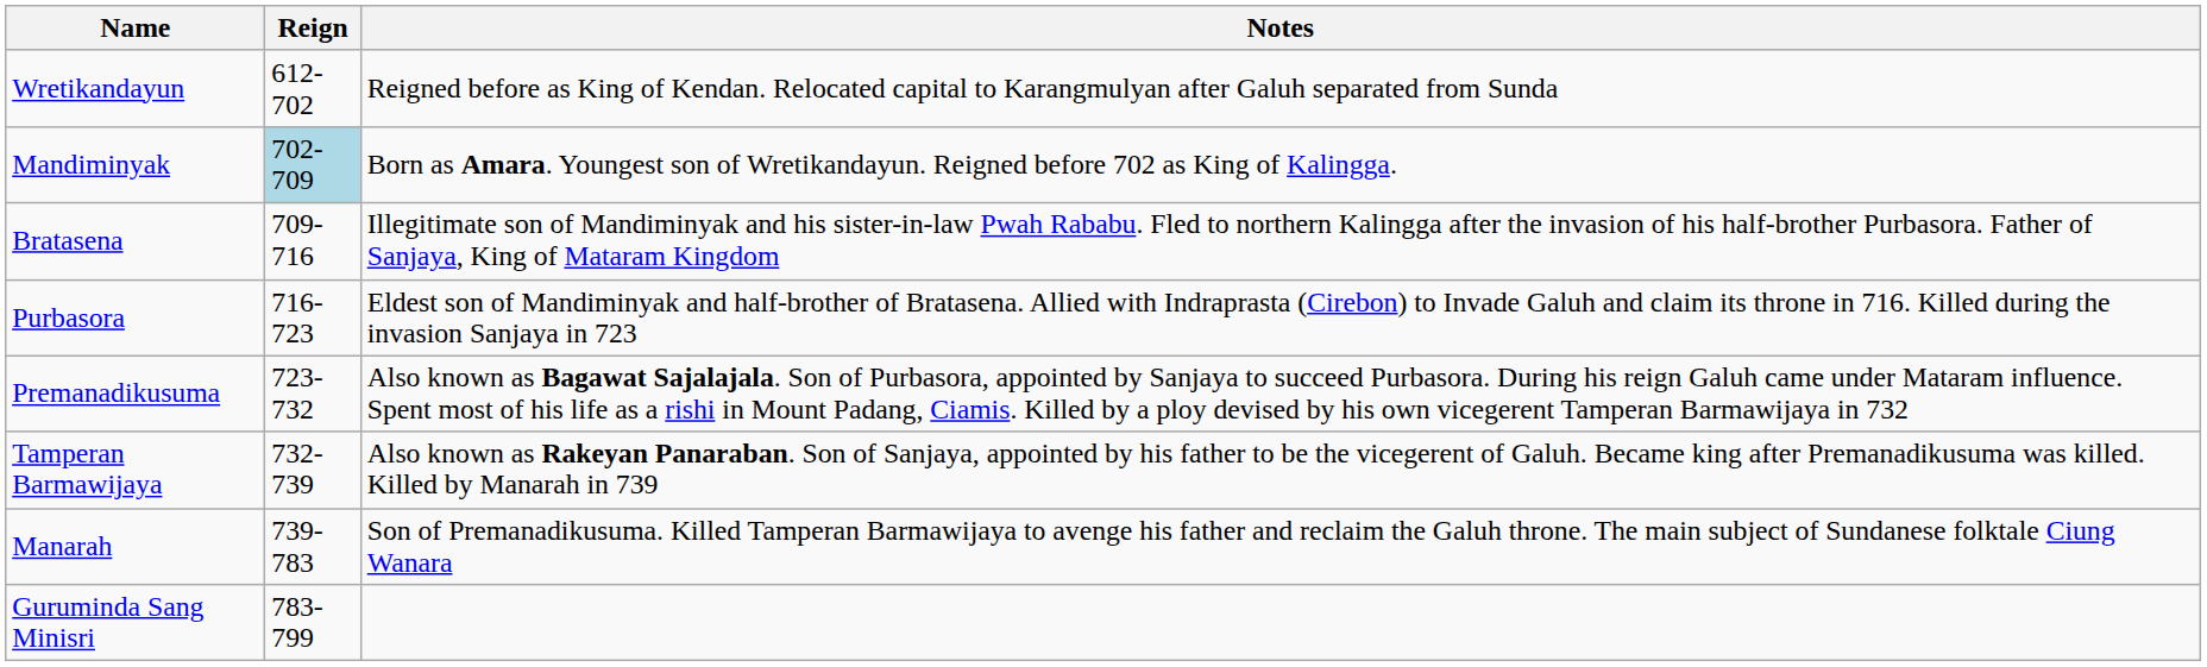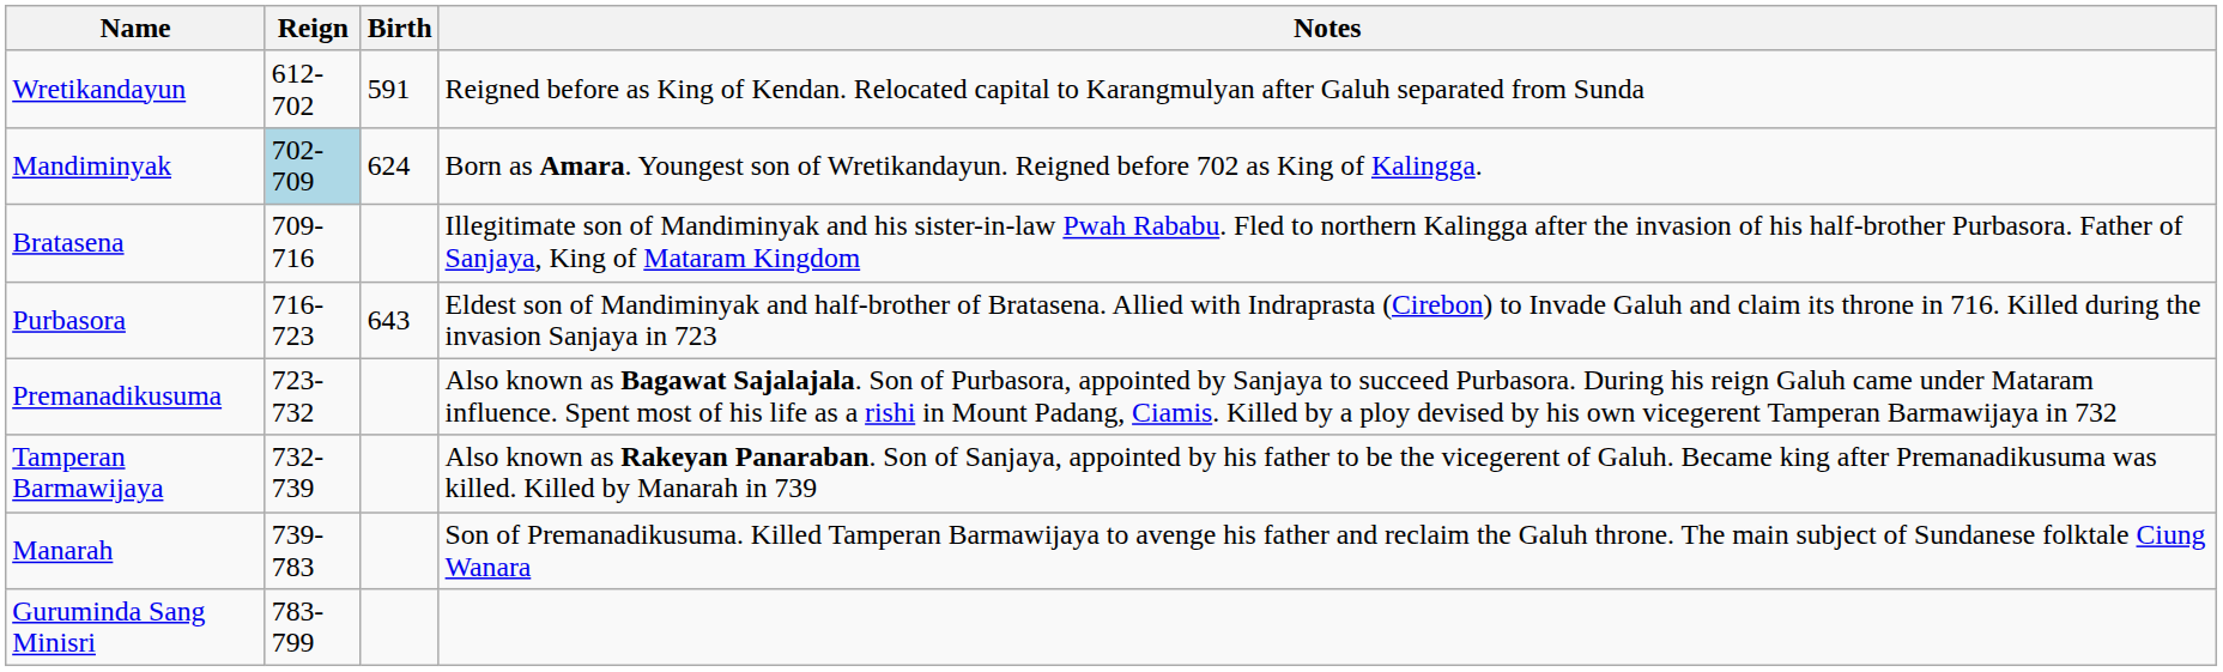 <table class="wikitable">
 <tr>
 <th>Name</th>
 <th>Reign</th>
+<th>Birth</th>
 <th>Notes</th>
 </tr>
 <tr>
 <td><a href='#'>Wretikandayun</a></td>
 <td>612-702</td>
+<td>591</td>
 <td>Reigned before as King of Kendan. Relocated capital to Karangmulyan after Galuh separated from Sunda</td>
 </tr>
 <tr>
 <td><a href='#'>Mandiminyak</a></td>
 <td style="background: lightblue;">702-709</td>
+<td>624</td>
 <td>Born as <strong>Amara</strong>. Youngest son of Wretikandayun. Reigned before 702 as King of <a href='#'>Kalingga</a>.</td>
 </tr>
 <tr>
 <td><a href='#'>Bratasena</a></td>
 <td>709-716</td>
+<td></td>
 <td>Illegitimate son of Mandiminyak and his sister-in-law <a href='#'>Pwah Rababu</a>. Fled to northern Kalingga after the invasion of his half-brother Purbasora. Father of <a href='#'>Sanjaya</a>, King of <a href='#'>Mataram Kingdom</a></td>
 </tr>
 <tr>
 <td><a href='#'>Purbasora</a></td>
 <td>716-723</td>
+<td>643</td>
 <td>Eldest son of Mandiminyak and half-brother of Bratasena. Allied with Indraprasta (<a href='#'>Cirebon</a>) to Invade Galuh and claim its throne in 716. Killed during the invasion Sanjaya in 723</td>
 </tr>
 <tr>
 <td><a href='#'>Premanadikusuma</a></td>
 <td>723-732</td>
+<td></td>
 <td>Also known as <strong>Bagawat Sajalajala</strong>. Son of Purbasora, appointed by Sanjaya to succeed Purbasora. During his reign Galuh came under Mataram influence. Spent most of his life as a <a href='#'>rishi</a> in Mount Padang, <a href='#'>Ciamis</a>. Killed by a ploy devised by his own vicegerent Tamperan Barmawijaya in 732</td>
 </tr>
 <tr>
 <td><a href='#'>Tamperan Barmawijaya</a></td>
 <td>732-739</td>
+<td></td>
 <td>Also known as <strong>Rakeyan Panaraban</strong>. Son of Sanjaya, appointed by his father to be the vicegerent of Galuh. Became king after Premanadikusuma was killed. Killed by Manarah in 739</td>
 </tr>
 <tr>
 <td><a href='#'>Manarah</a></td>
 <td>739-783</td>
+<td></td>
 <td>Son of Premanadikusuma. Killed Tamperan Barmawijaya to avenge his father and reclaim the Galuh throne. The main subject of Sundanese folktale <a href='#'>Ciung Wanara</a></td>
 </tr>
 <tr>
 <td><a href='#'>Guruminda Sang Minisri</a></td>
 <td>783-799</td>
 <td></td>
+<td></td>
 </tr>
 </table>
